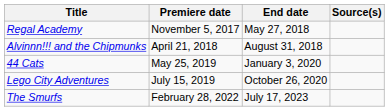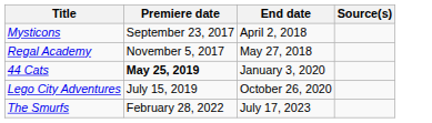 <table class="wikitable sortable">
 <tr>
 <th>Title</th>
 <th>Premiere date</th>
 <th>End date</th>
 <th>Source(s)</th>
 </tr>
 <tr>
+<td><em><a href='#'>Mysticons</a></em></td>
+<td>September 23, 2017</td>
+<td>April 2, 2018</td>
+<td></td>
+</tr>
+<tr>
 <td><em><a href='#'>Regal Academy</a></em></td>
 <td>November 5, 2017</td>
 <td>May 27, 2018</td>
 <td></td>
 </tr>
 <tr>
-<td><em><a href='#'>Alvinnn!!! and the Chipmunks</a></em></td>
-<td>April 21, 2018</td>
-<td>August 31, 2018</td>
-<td></td>
-</tr>
-<tr>
 <td><em><a href='#'>44 Cats</a></em></td>
-<td>May 25, 2019</td>
+<td><strong>May 25, 2019</strong></td>
 <td>January 3, 2020</td>
 <td></td>
 </tr>
 <tr>
 <td><em><a href='#'>Lego City Adventures</a></em></td>
 <td>July 15, 2019</td>
 <td>October 26, 2020</td>
 <td></td>
 </tr>
 <tr>
 <td><em><a href='#'>The Smurfs</a></em></td>
 <td>February 28, 2022</td>
 <td>July 17, 2023</td>
 <td></td>
 </tr>
 </table>
